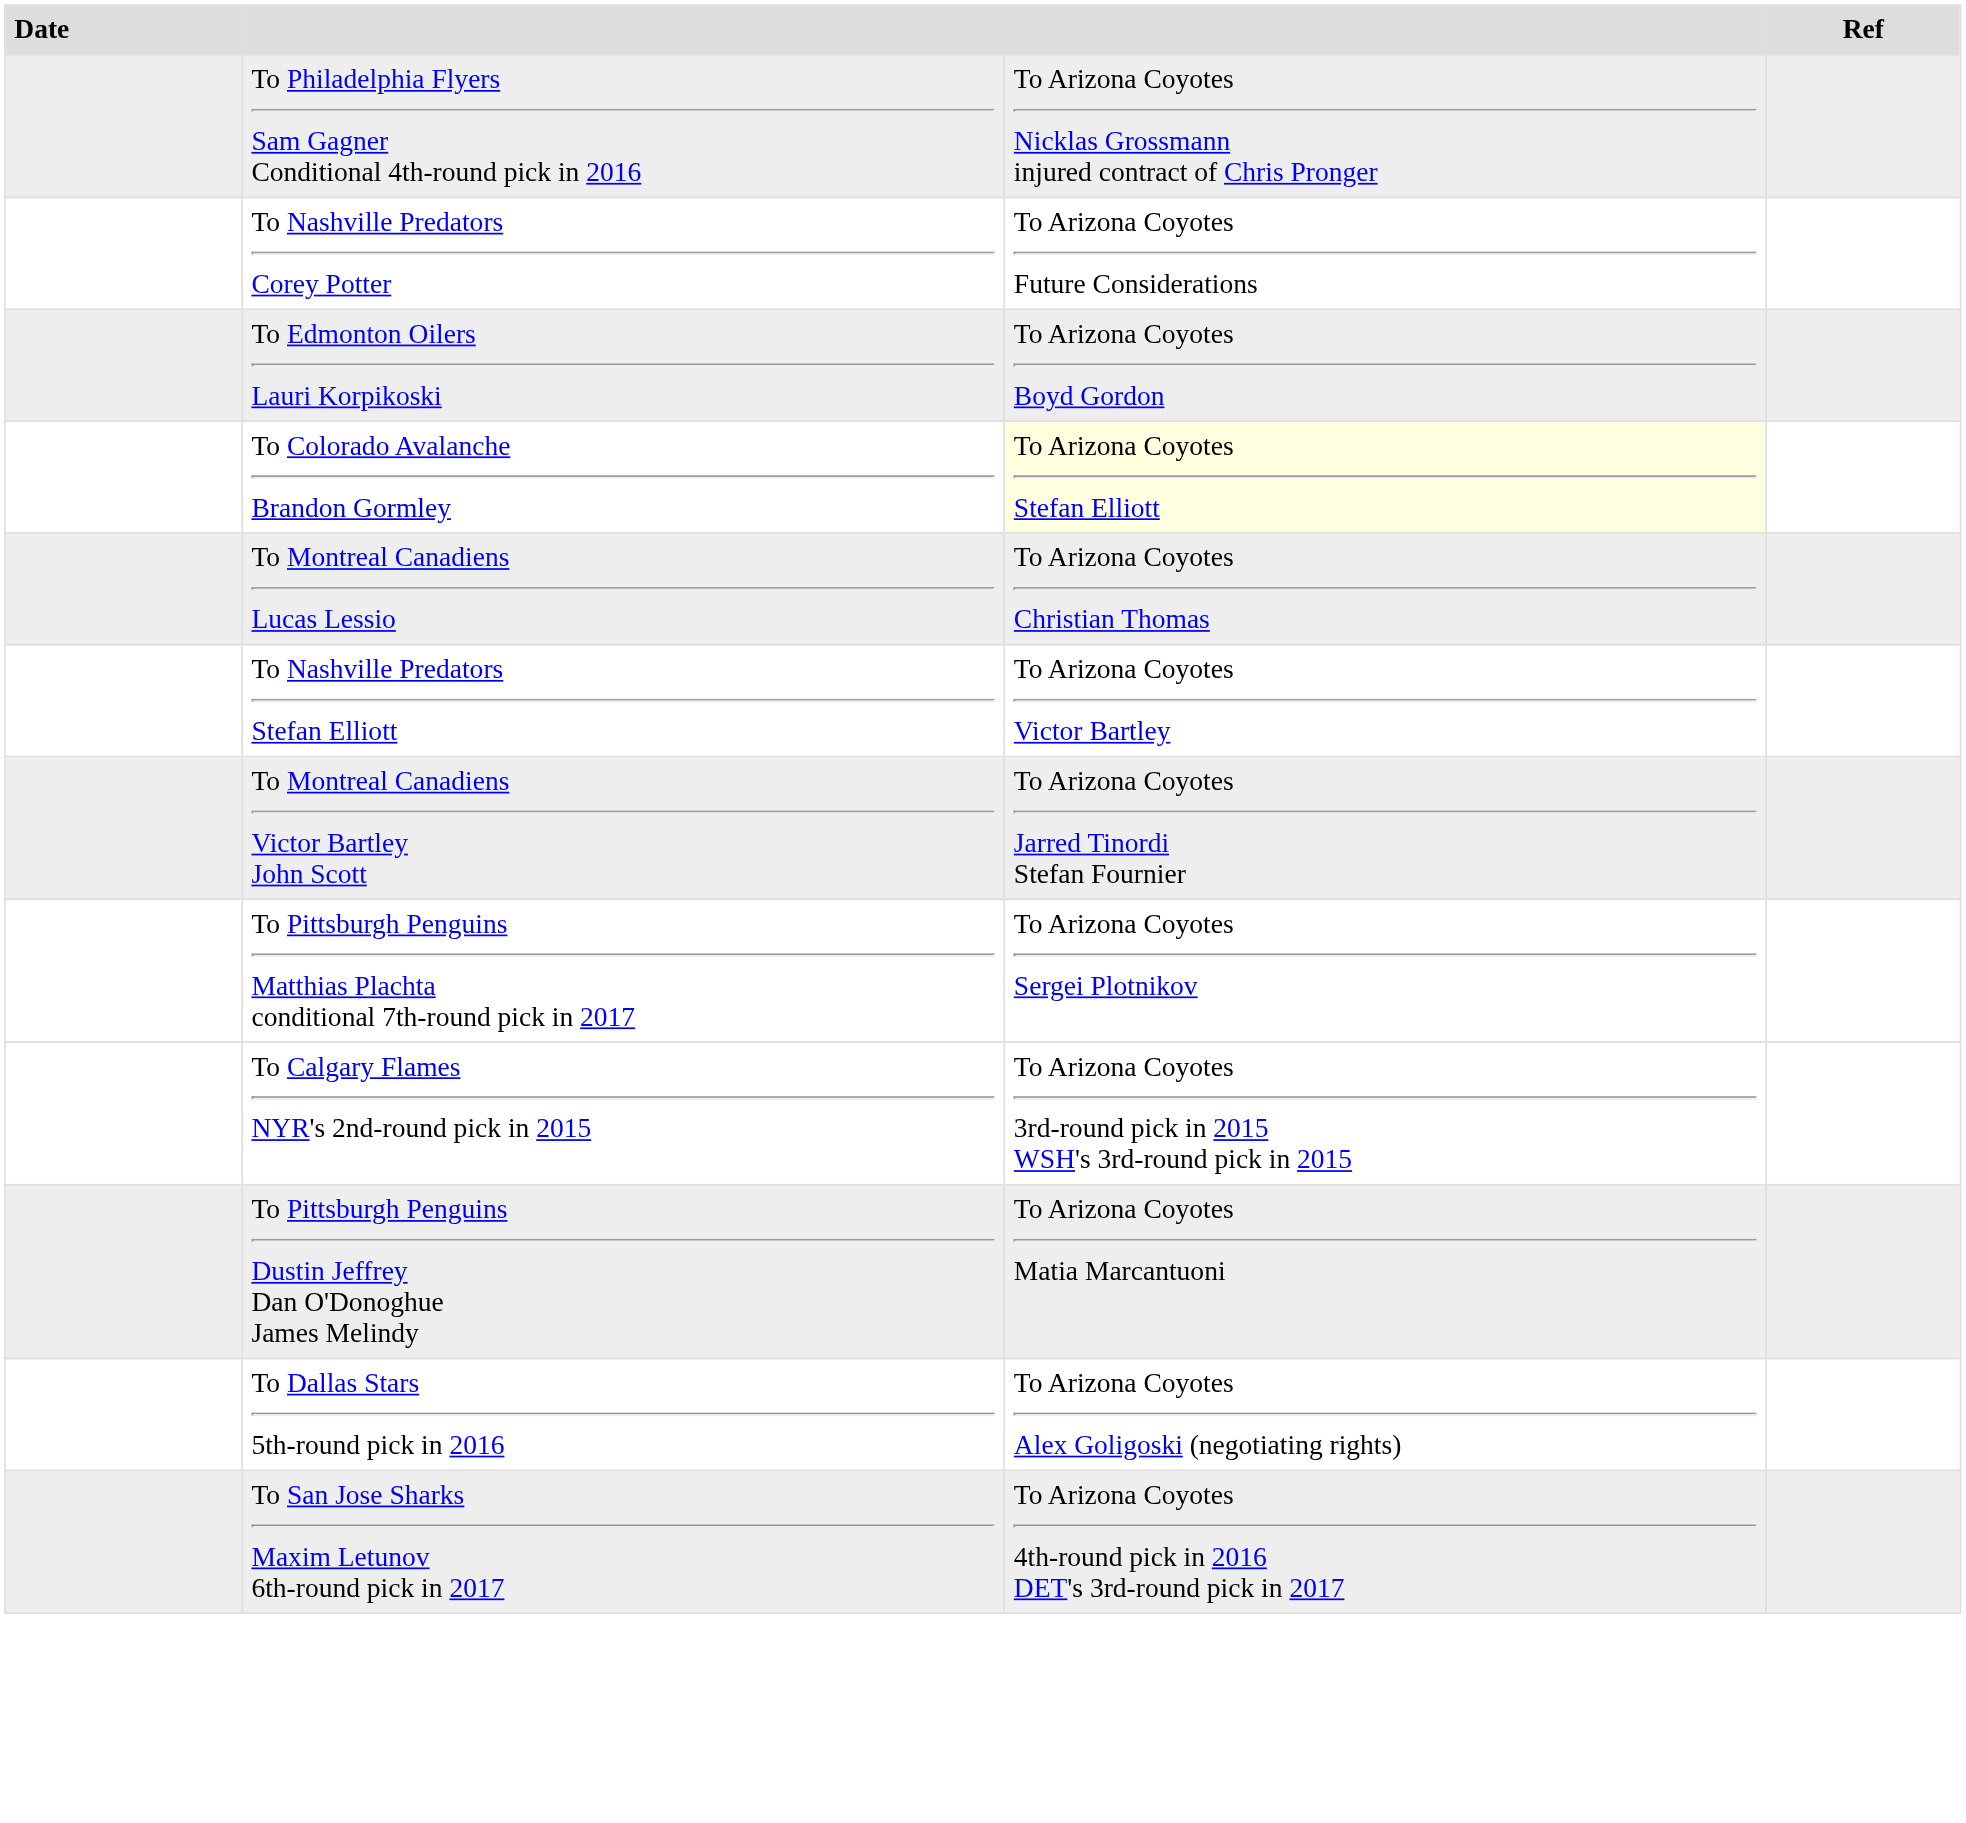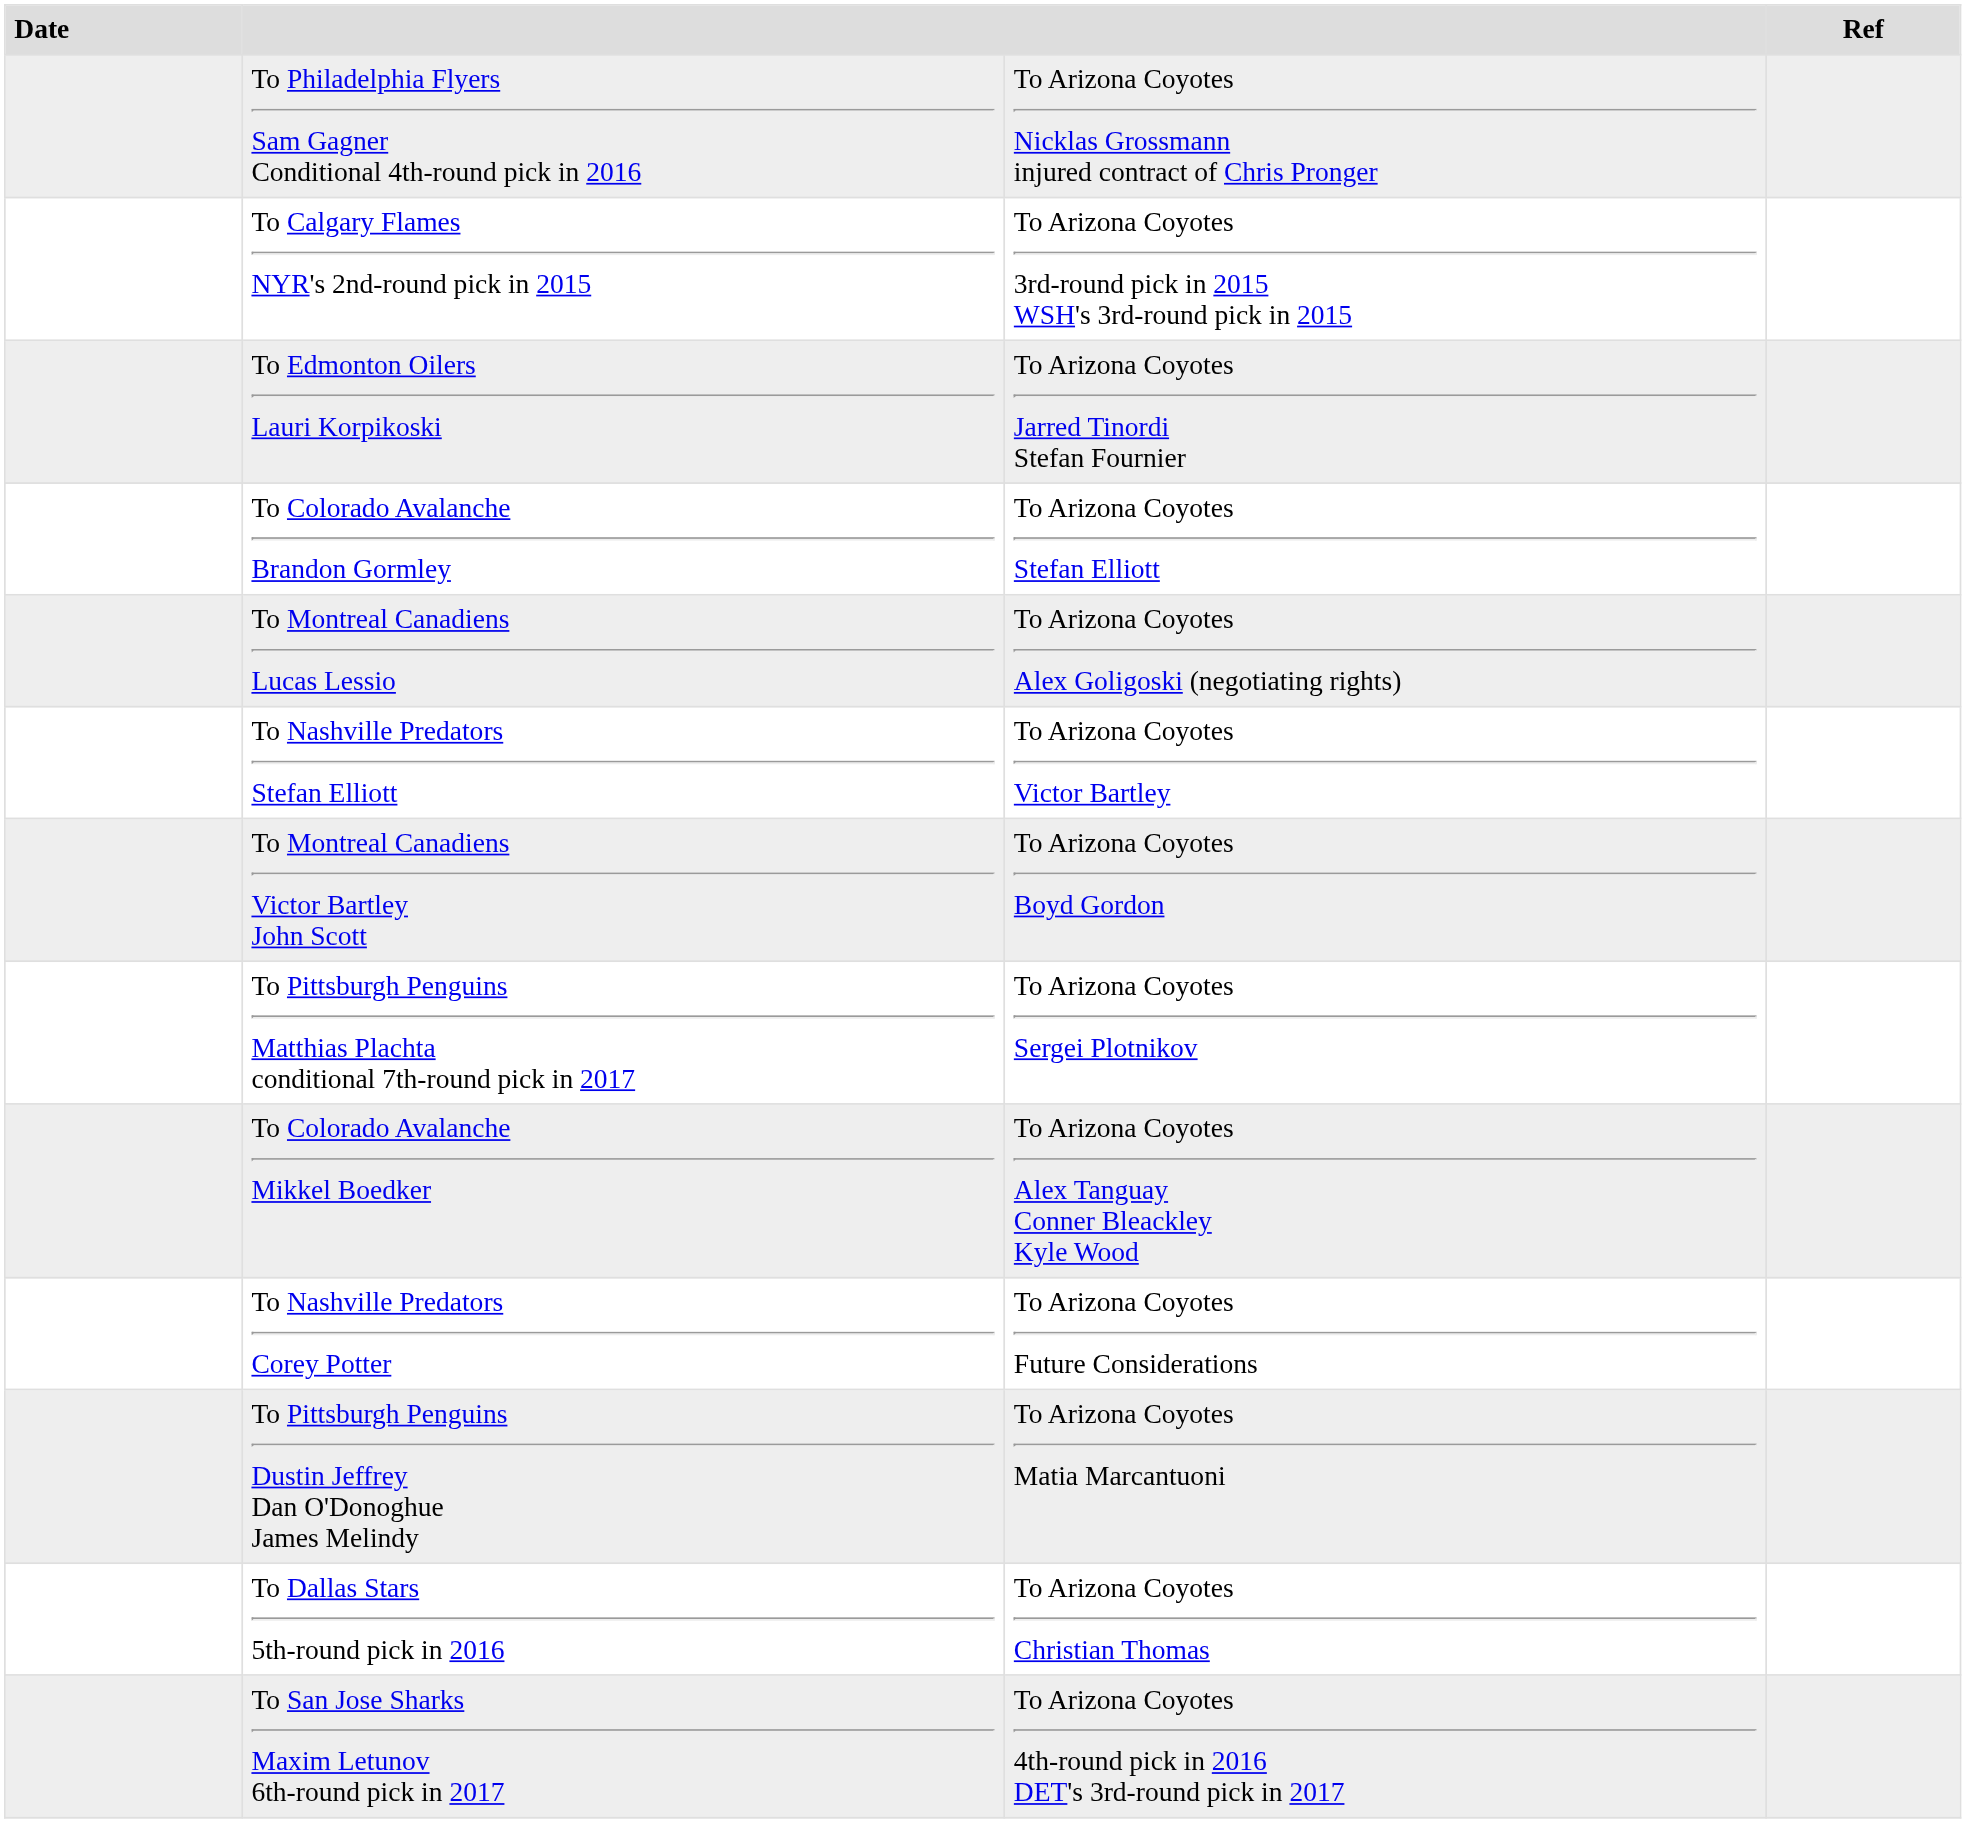 <table border=1 style="border-collapse:collapse" bordercolor="#DFDFDF" cellpadding="5" width=90%>
 <tr bgcolor="#dddddd">
 <td><strong>Date</strong></td>
 <th colspan="2"></th>
 <th><strong>Ref</strong></th>
 </tr>
 <tr bgcolor="eeeeee">
 <td></td>
 <td style="width:39%;" valign="top">To <a href='#'>Philadelphia Flyers</a><hr><a href='#'>Sam Gagner</a><br>Conditional 4th-round pick in <a href='#'>2016</a></td>
 <td style="width:39%;" valign="top">To Arizona Coyotes<hr><a href='#'>Nicklas Grossmann</a><br>injured contract of <a href='#'>Chris Pronger</a></td>
 <td></td>
 </tr>
 <tr>
 <td></td>
-<td style="width:39%;" valign="top">To <a href='#'>Nashville Predators</a><hr><a href='#'>Corey Potter</a></td>
-<td style="width:39%;" valign="top">To Arizona Coyotes<hr>Future Considerations</td>
+<td style="width:39%;" valign="top">To <a href='#'>Calgary Flames</a><hr><a href='#'>NYR</a>'s 2nd-round pick in <a href='#'>2015</a></td>
+<td style="width:39%;" valign="top">To Arizona Coyotes<hr>3rd-round pick in <a href='#'>2015</a><br><a href='#'>WSH</a>'s 3rd-round pick in <a href='#'>2015</a></td>
 <td></td>
 </tr>
 <tr bgcolor="eeeeee">
 <td></td>
 <td style="width:39%;" valign="top">To <a href='#'>Edmonton Oilers</a><hr><a href='#'>Lauri Korpikoski</a></td>
-<td style="width:39%;" valign="top">To Arizona Coyotes<hr><a href='#'>Boyd Gordon</a></td>
+<td style="width:39%;" valign="top">To Arizona Coyotes<hr><a href='#'>Jarred Tinordi</a><br>Stefan Fournier</td>
 <td></td>
 </tr>
 <tr>
 <td></td>
 <td style="width:39%;" valign="top">To <a href='#'>Colorado Avalanche</a><hr><a href='#'>Brandon Gormley</a></td>
-<td style="background: lightyellow; width:39%;" valign="top">To Arizona Coyotes<hr><a href='#'>Stefan Elliott</a></td>
+<td style="width:39%;" valign="top">To Arizona Coyotes<hr><a href='#'>Stefan Elliott</a></td>
 <td></td>
 </tr>
 <tr bgcolor="eeeeee">
 <td></td>
 <td style="width:39%;" valign="top">To <a href='#'>Montreal Canadiens</a><hr><a href='#'>Lucas Lessio</a></td>
-<td style="width:39%;" valign="top">To Arizona Coyotes<hr><a href='#'>Christian Thomas</a></td>
+<td style="width:39%;" valign="top">To Arizona Coyotes<hr><a href='#'>Alex Goligoski</a> (negotiating rights)</td>
 <td></td>
 </tr>
 <tr>
 <td></td>
 <td style="width:39%;" valign="top">To <a href='#'>Nashville Predators</a><hr><a href='#'>Stefan Elliott</a></td>
 <td style="width:39%;" valign="top">To Arizona Coyotes<hr><a href='#'>Victor Bartley</a></td>
 <td></td>
 </tr>
 <tr bgcolor="eeeeee">
 <td></td>
 <td style="width:39%;" valign="top">To <a href='#'>Montreal Canadiens</a><hr><a href='#'>Victor Bartley</a><br><a href='#'>John Scott</a></td>
-<td style="width:39%;" valign="top">To Arizona Coyotes<hr><a href='#'>Jarred Tinordi</a><br>Stefan Fournier</td>
+<td style="width:39%;" valign="top">To Arizona Coyotes<hr><a href='#'>Boyd Gordon</a></td>
 <td></td>
 </tr>
 <tr>
 <td></td>
 <td style="width:39%;" valign="top">To <a href='#'>Pittsburgh Penguins</a><hr><a href='#'>Matthias Plachta</a><br>conditional 7th-round pick in <a href='#'>2017</a></td>
 <td style="width:39%;" valign="top">To Arizona Coyotes<hr><a href='#'>Sergei Plotnikov</a></td>
 <td></td>
 </tr>
+<tr bgcolor="eeeeee">
+<td></td>
+<td style="width:39%;" valign="top">To <a href='#'>Colorado Avalanche</a><hr><a href='#'>Mikkel Boedker</a></td>
+<td style="width:39%;" valign="top">To Arizona Coyotes<hr><a href='#'>Alex Tanguay</a><br><a href='#'>Conner Bleackley</a><br><a href='#'>Kyle Wood</a></td>
+<td></td>
+</tr>
 <tr>
 <td></td>
-<td style="width:39%;" valign="top">To <a href='#'>Calgary Flames</a><hr><a href='#'>NYR</a>'s 2nd-round pick in <a href='#'>2015</a></td>
-<td style="width:39%;" valign="top">To Arizona Coyotes<hr>3rd-round pick in <a href='#'>2015</a><br><a href='#'>WSH</a>'s 3rd-round pick in <a href='#'>2015</a></td>
+<td style="width:39%;" valign="top">To <a href='#'>Nashville Predators</a><hr><a href='#'>Corey Potter</a></td>
+<td style="width:39%;" valign="top">To Arizona Coyotes<hr>Future Considerations</td>
 <td></td>
 </tr>
 <tr bgcolor="eeeeee">
 <td></td>
 <td style="width:39%;" valign="top">To <a href='#'>Pittsburgh Penguins</a><hr><a href='#'>Dustin Jeffrey</a><br>Dan O'Donoghue<br>James Melindy</td>
 <td style="width:39%;" valign="top">To Arizona Coyotes<hr>Matia Marcantuoni</td>
 <td></td>
 </tr>
 <tr>
 <td></td>
 <td style="width:39%;" valign="top">To <a href='#'>Dallas Stars</a><hr>5th-round pick in <a href='#'>2016</a></td>
-<td style="width:39%;" valign="top">To Arizona Coyotes<hr><a href='#'>Alex Goligoski</a> (negotiating rights)</td>
+<td style="width:39%;" valign="top">To Arizona Coyotes<hr><a href='#'>Christian Thomas</a></td>
 <td></td>
 </tr>
 <tr bgcolor="eeeeee">
 <td></td>
 <td style="width:39%;" valign="top">To <a href='#'>San Jose Sharks</a><hr><a href='#'>Maxim Letunov</a><br>6th-round pick in <a href='#'>2017</a></td>
 <td style="width:39%;" valign="top">To Arizona Coyotes<hr>4th-round pick in <a href='#'>2016</a><br><a href='#'>DET</a>'s 3rd-round pick in <a href='#'>2017</a></td>
 <td></td>
 </tr>
 </table>
